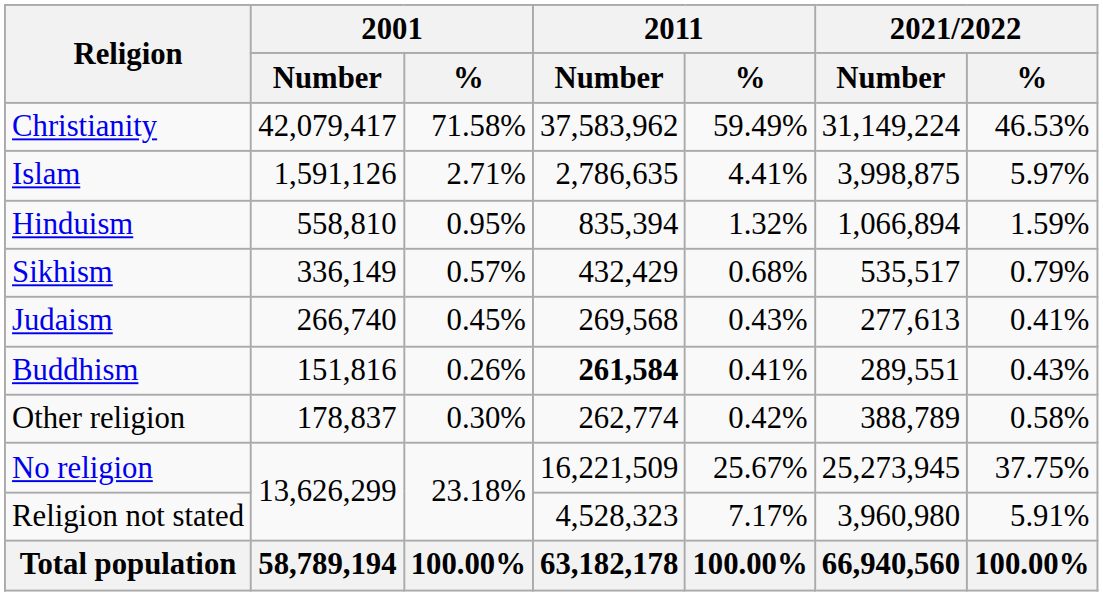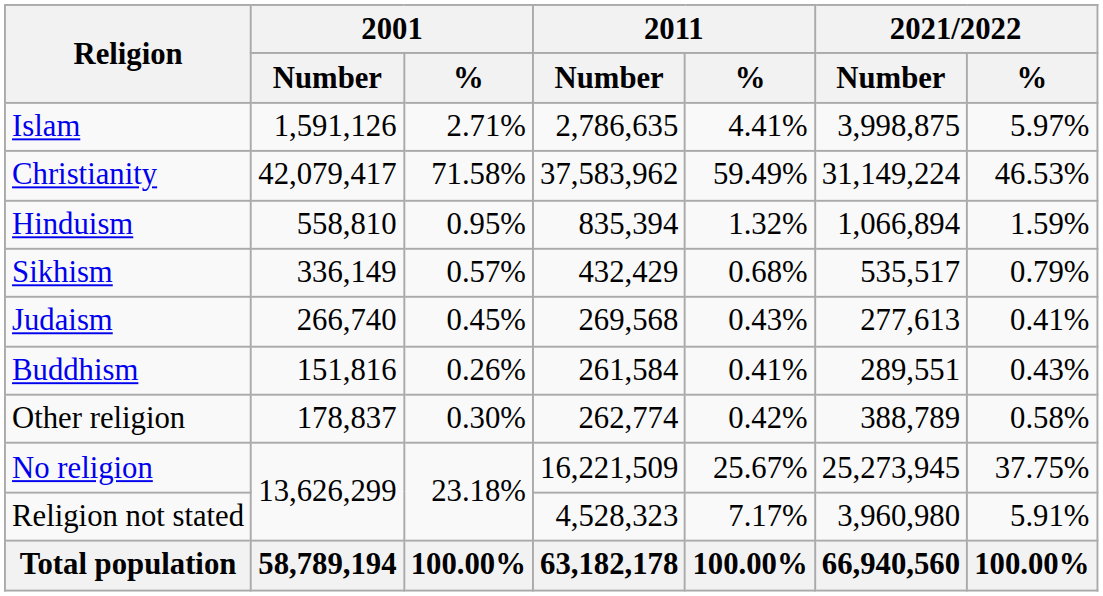 <table class="wikitable sortable">
 <tr>
 <th rowspan="2">Religion</th>
 <th colspan="2">2001</th>
 <th colspan="2">2011</th>
 <th colspan="2">2021/2022</th>
 </tr>
 <tr>
 <th>Number</th>
 <th>%</th>
 <th>Number</th>
 <th>%</th>
 <th>Number</th>
 <th>%</th>
 </tr>
 <tr>
+<td><a href='#'>Islam</a></td>
+<td align="right">1,591,126</td>
+<td align="right">2.71%</td>
+<td align="right">2,786,635</td>
+<td align="right">4.41%</td>
+<td align="right">3,998,875</td>
+<td align="right">5.97%</td>
+</tr>
+<tr>
 <td><a href='#'>Christianity</a></td>
 <td align="right">42,079,417</td>
 <td align="right">71.58%</td>
 <td align="right">37,583,962</td>
 <td align="right">59.49%</td>
 <td align="right">31,149,224</td>
 <td align="right">46.53%</td>
-</tr>
-<tr>
-<td><a href='#'>Islam</a></td>
-<td align="right">1,591,126</td>
-<td align="right">2.71%</td>
-<td align="right">2,786,635</td>
-<td align="right">4.41%</td>
-<td align="right">3,998,875</td>
-<td align="right">5.97%</td>
 </tr>
 <tr>
 <td><a href='#'>Hinduism</a></td>
 <td align="right">558,810</td>
 <td align="right">0.95%</td>
 <td align="right">835,394</td>
 <td align="right">1.32%</td>
 <td align="right">1,066,894</td>
 <td align="right">1.59%</td>
 </tr>
 <tr>
 <td><a href='#'>Sikhism</a></td>
 <td align="right">336,149</td>
 <td align="right">0.57%</td>
 <td align="right">432,429</td>
 <td align="right">0.68%</td>
 <td align="right">535,517</td>
 <td align="right">0.79%</td>
 </tr>
 <tr>
 <td><a href='#'>Judaism</a></td>
 <td align="right">266,740</td>
 <td align="right">0.45%</td>
 <td align="right">269,568</td>
 <td align="right">0.43%</td>
 <td align="right">277,613</td>
 <td align="right">0.41%</td>
 </tr>
 <tr>
 <td><a href='#'>Buddhism</a></td>
 <td align="right">151,816</td>
 <td align="right">0.26%</td>
-<td align="right"><strong>261,584</strong></td>
+<td align="right">261,584</td>
 <td align="right">0.41%</td>
 <td align="right">289,551</td>
 <td align="right">0.43%</td>
 </tr>
 <tr>
 <td>Other religion</td>
 <td align="right">178,837</td>
 <td align="right">0.30%</td>
 <td align="right">262,774</td>
 <td align="right">0.42%</td>
 <td align="right">388,789</td>
 <td align="right">0.58%</td>
 </tr>
 <tr>
 <td><a href='#'>No religion</a></td>
 <td align="right" rowspan="2">13,626,299</td>
 <td align="right" rowspan="2">23.18%</td>
 <td align="right">16,221,509</td>
 <td align="right">25.67%</td>
 <td align="right">25,273,945</td>
 <td align="right">37.75%</td>
 </tr>
 <tr>
 <td>Religion not stated</td>
 <td align="right">4,528,323</td>
 <td align="right">7.17%</td>
 <td align="right">3,960,980</td>
 <td align="right">5.91%</td>
 </tr>
 <tr>
 <th>Total population</th>
 <th align="right">58,789,194</th>
 <th align="right">100.00%</th>
 <th align="right">63,182,178</th>
 <th align="right">100.00%</th>
 <th align="right">66,940,560</th>
 <th align="right">100.00%</th>
 </tr>
 </table>
